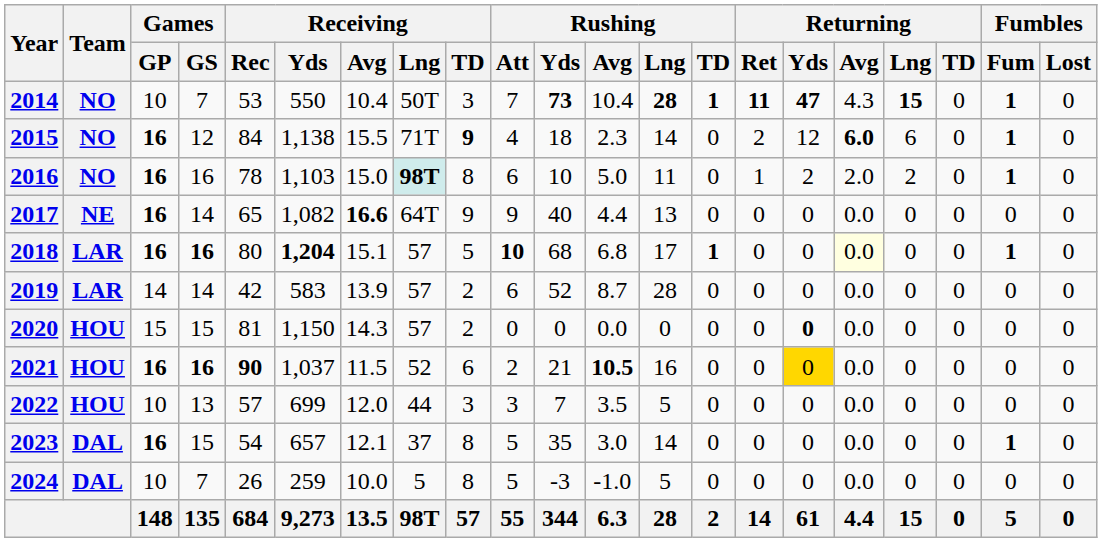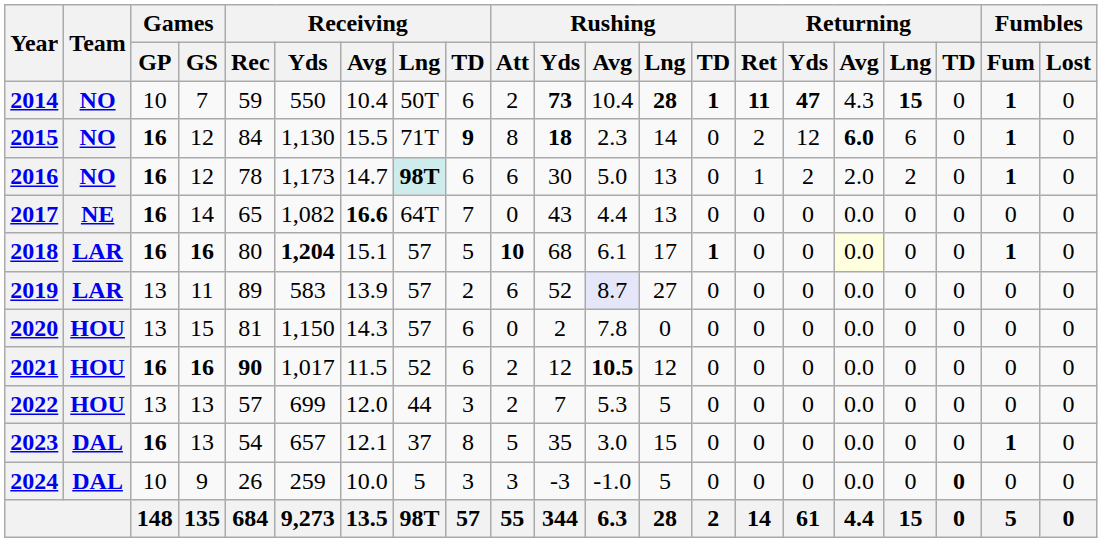 <table class="wikitable" style="text-align: center;">
 <tr>
 <th rowspan="2">Year</th>
 <th rowspan="2">Team</th>
 <th colspan="2">Games</th>
 <th colspan="5">Receiving</th>
 <th colspan="5">Rushing</th>
 <th colspan="5">Returning</th>
 <th colspan="2">Fumbles</th>
 </tr>
 <tr>
 <th>GP</th>
 <th>GS</th>
 <th>Rec</th>
 <th>Yds</th>
 <th>Avg</th>
 <th>Lng</th>
 <th>TD</th>
 <th>Att</th>
 <th>Yds</th>
 <th>Avg</th>
 <th>Lng</th>
 <th>TD</th>
 <th>Ret</th>
 <th>Yds</th>
 <th>Avg</th>
 <th>Lng</th>
 <th>TD</th>
 <th>Fum</th>
 <th>Lost</th>
 </tr>
 <tr>
 <th><a href='#'>2014</a></th>
 <th><a href='#'>NO</a></th>
 <td>10</td>
 <td>7</td>
-<td>53</td>
+<td>59</td>
 <td>550</td>
 <td>10.4</td>
 <td>50T</td>
-<td>3</td>
-<td>7</td>
+<td>6</td>
+<td>2</td>
 <td><strong>73</strong></td>
 <td>10.4</td>
 <td><strong>28</strong></td>
 <td><strong>1</strong></td>
 <td><strong>11</strong></td>
 <td><strong>47</strong></td>
 <td>4.3</td>
 <td><strong>15</strong></td>
 <td>0</td>
 <td><strong>1</strong></td>
 <td>0</td>
 </tr>
 <tr>
 <th><a href='#'>2015</a></th>
 <th><a href='#'>NO</a></th>
 <td><strong>16</strong></td>
 <td>12</td>
 <td>84</td>
-<td>1,138</td>
+<td>1,130</td>
 <td>15.5</td>
 <td>71T</td>
 <td><strong>9</strong></td>
-<td>4</td>
-<td>18</td>
+<td>8</td>
+<td><strong>18</strong></td>
 <td>2.3</td>
 <td>14</td>
 <td>0</td>
 <td>2</td>
 <td>12</td>
 <td><strong>6.0</strong></td>
 <td>6</td>
 <td>0</td>
 <td><strong>1</strong></td>
 <td>0</td>
 </tr>
 <tr>
 <th><a href='#'>2016</a></th>
 <th><a href='#'>NO</a></th>
 <td><strong>16</strong></td>
-<td>16</td>
+<td>12</td>
 <td>78</td>
-<td>1,103</td>
-<td>15.0</td>
+<td>1,173</td>
+<td>14.7</td>
 <td style="background:#cfecec;"><strong>98T</strong></td>
-<td>8</td>
 <td>6</td>
-<td>10</td>
+<td>6</td>
+<td>30</td>
 <td>5.0</td>
-<td>11</td>
+<td>13</td>
 <td>0</td>
 <td>1</td>
 <td>2</td>
 <td>2.0</td>
 <td>2</td>
 <td>0</td>
 <td><strong>1</strong></td>
 <td>0</td>
 </tr>
 <tr>
 <th><a href='#'>2017</a></th>
 <th><a href='#'>NE</a></th>
 <td><strong>16</strong></td>
 <td>14</td>
 <td>65</td>
 <td>1,082</td>
 <td><strong>16.6</strong></td>
 <td>64T</td>
-<td>9</td>
-<td>9</td>
-<td>40</td>
+<td>7</td>
+<td>0</td>
+<td>43</td>
 <td>4.4</td>
 <td>13</td>
 <td>0</td>
 <td>0</td>
 <td>0</td>
 <td>0.0</td>
 <td>0</td>
 <td>0</td>
 <td>0</td>
 <td>0</td>
 </tr>
 <tr>
 <th><a href='#'>2018</a></th>
 <th><a href='#'>LAR</a></th>
 <td><strong>16</strong></td>
 <td><strong>16</strong></td>
 <td>80</td>
 <td><strong>1,204</strong></td>
 <td>15.1</td>
 <td>57</td>
 <td>5</td>
 <td><strong>10</strong></td>
 <td>68</td>
-<td>6.8</td>
+<td>6.1</td>
 <td>17</td>
 <td><strong>1</strong></td>
 <td>0</td>
 <td>0</td>
 <td style="background: lightyellow;">0.0</td>
 <td>0</td>
 <td>0</td>
 <td><strong>1</strong></td>
 <td>0</td>
 </tr>
 <tr>
 <th><a href='#'>2019</a></th>
 <th><a href='#'>LAR</a></th>
-<td>14</td>
-<td>14</td>
-<td>42</td>
+<td>13</td>
+<td>11</td>
+<td>89</td>
 <td>583</td>
 <td>13.9</td>
 <td>57</td>
 <td>2</td>
 <td>6</td>
 <td>52</td>
-<td>8.7</td>
-<td>28</td>
+<td style="background: lavender;">8.7</td>
+<td>27</td>
 <td>0</td>
 <td>0</td>
 <td>0</td>
 <td>0.0</td>
 <td>0</td>
 <td>0</td>
 <td>0</td>
 <td>0</td>
 </tr>
 <tr>
 <th><a href='#'>2020</a></th>
 <th><a href='#'>HOU</a></th>
-<td>15</td>
+<td>13</td>
 <td>15</td>
 <td>81</td>
 <td>1,150</td>
 <td>14.3</td>
 <td>57</td>
+<td>6</td>
+<td>0</td>
 <td>2</td>
-<td>0</td>
-<td>0</td>
-<td>0.0</td>
+<td>7.8</td>
 <td>0</td>
 <td>0</td>
 <td>0</td>
-<td><strong>0</strong></td>
+<td>0</td>
 <td>0.0</td>
 <td>0</td>
 <td>0</td>
 <td>0</td>
 <td>0</td>
 </tr>
 <tr>
 <th><a href='#'>2021</a></th>
 <th><a href='#'>HOU</a></th>
 <td><strong>16</strong></td>
 <td><strong>16</strong></td>
 <td><strong>90</strong></td>
-<td>1,037</td>
+<td>1,017</td>
 <td>11.5</td>
 <td>52</td>
 <td>6</td>
 <td>2</td>
-<td>21</td>
+<td>12</td>
 <td><strong>10.5</strong></td>
-<td>16</td>
+<td>12</td>
 <td>0</td>
 <td>0</td>
-<td style="background: gold;">0</td>
+<td>0</td>
 <td>0.0</td>
 <td>0</td>
 <td>0</td>
 <td>0</td>
 <td>0</td>
 </tr>
 <tr>
 <th><a href='#'>2022</a></th>
 <th><a href='#'>HOU</a></th>
-<td>10</td>
+<td>13</td>
 <td>13</td>
 <td>57</td>
 <td>699</td>
 <td>12.0</td>
 <td>44</td>
 <td>3</td>
-<td>3</td>
+<td>2</td>
 <td>7</td>
-<td>3.5</td>
+<td>5.3</td>
 <td>5</td>
 <td>0</td>
 <td>0</td>
 <td>0</td>
 <td>0.0</td>
 <td>0</td>
 <td>0</td>
 <td>0</td>
 <td>0</td>
 </tr>
 <tr>
 <th><a href='#'>2023</a></th>
 <th><a href='#'>DAL</a></th>
 <td><strong>16</strong></td>
-<td>15</td>
+<td>13</td>
 <td>54</td>
 <td>657</td>
 <td>12.1</td>
 <td>37</td>
 <td>8</td>
 <td>5</td>
 <td>35</td>
 <td>3.0</td>
-<td>14</td>
+<td>15</td>
 <td>0</td>
 <td>0</td>
 <td>0</td>
 <td>0.0</td>
 <td>0</td>
 <td>0</td>
 <td><strong>1</strong></td>
 <td>0</td>
 </tr>
 <tr>
 <th><a href='#'>2024</a></th>
 <th><a href='#'>DAL</a></th>
 <td>10</td>
-<td>7</td>
+<td>9</td>
 <td>26</td>
 <td>259</td>
 <td>10.0</td>
 <td>5</td>
-<td>8</td>
-<td>5</td>
+<td>3</td>
+<td>3</td>
 <td>-3</td>
 <td>-1.0</td>
 <td>5</td>
 <td>0</td>
 <td>0</td>
 <td>0</td>
 <td>0.0</td>
 <td>0</td>
-<td>0</td>
+<td><strong>0</strong></td>
 <td>0</td>
 <td>0</td>
 </tr>
 <tr>
 <th colspan="2"></th>
 <th>148</th>
 <th>135</th>
 <th>684</th>
 <th>9,273</th>
 <th>13.5</th>
 <th>98T</th>
 <th>57</th>
 <th>55</th>
 <th>344</th>
 <th>6.3</th>
 <th>28</th>
 <th>2</th>
 <th>14</th>
 <th>61</th>
 <th>4.4</th>
 <th>15</th>
 <th>0</th>
 <th>5</th>
 <th>0</th>
 </tr>
 </table>
